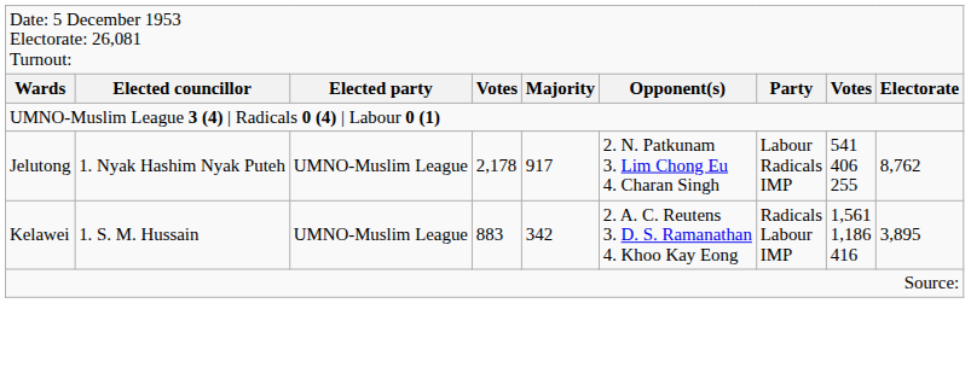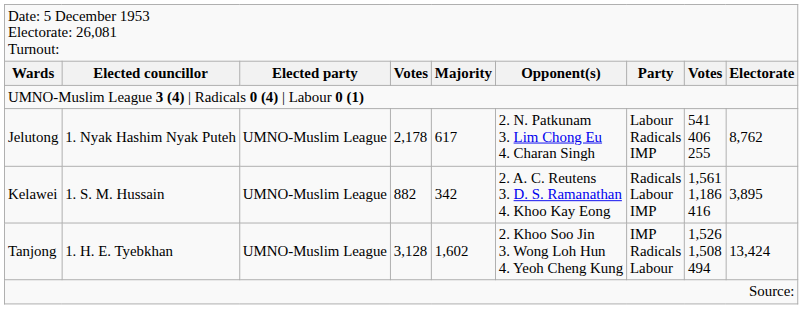 <table class=wikitable>
 <tr>
 <td colspan=9>Date: 5 December 1953<br>Electorate: 26,081 <br>Turnout:</td>
 </tr>
 <tr>
 <th>Wards</th>
 <th>Elected councillor</th>
 <th>Elected party</th>
 <th>Votes</th>
 <th>Majority</th>
 <th>Opponent(s)</th>
 <th>Party</th>
 <th>Votes</th>
 <th>Electorate</th>
 </tr>
 <tr>
 <td colspan=9>UMNO-Muslim League <strong>3 (4)</strong> | Radicals <strong>0 (4)</strong> | Labour <strong>0 (1)</strong> </td>
 </tr>
 <tr>
 <td>Jelutong</td>
 <td>1. Nyak Hashim Nyak Puteh</td>
 <td>UMNO-Muslim League</td>
 <td>2,178</td>
-<td>917</td>
+<td>617</td>
 <td>2. N. Patkunam<br>3. <a href='#'>Lim Chong Eu</a><br>4. Charan Singh</td>
 <td>Labour<br>Radicals<br>IMP</td>
 <td>541<br>406<br>255</td>
 <td>8,762</td>
 </tr>
 <tr>
 <td>Kelawei</td>
 <td>1. S. M. Hussain</td>
 <td>UMNO-Muslim League</td>
-<td>883</td>
+<td>882</td>
 <td>342</td>
 <td>2. A. C. Reutens<br>3. <a href='#'>D. S. Ramanathan</a><br>4. Khoo Kay Eong</td>
 <td>Radicals<br>Labour<br>IMP</td>
 <td>1,561<br>1,186<br>416</td>
 <td>3,895</td>
 </tr>
 <tr>
+<td>Tanjong</td>
+<td>1. H. E. Tyebkhan</td>
+<td>UMNO-Muslim League</td>
+<td>3,128</td>
+<td>1,602</td>
+<td>2. Khoo Soo Jin<br>3. Wong Loh Hun<br>4. Yeoh Cheng Kung</td>
+<td>IMP<br>Radicals<br>Labour</td>
+<td>1,526<br>1,508<br>494</td>
+<td>13,424</td>
+</tr>
+<tr>
 <td colspan=9 align=right>Source: </td>
 </tr>
 </table>
